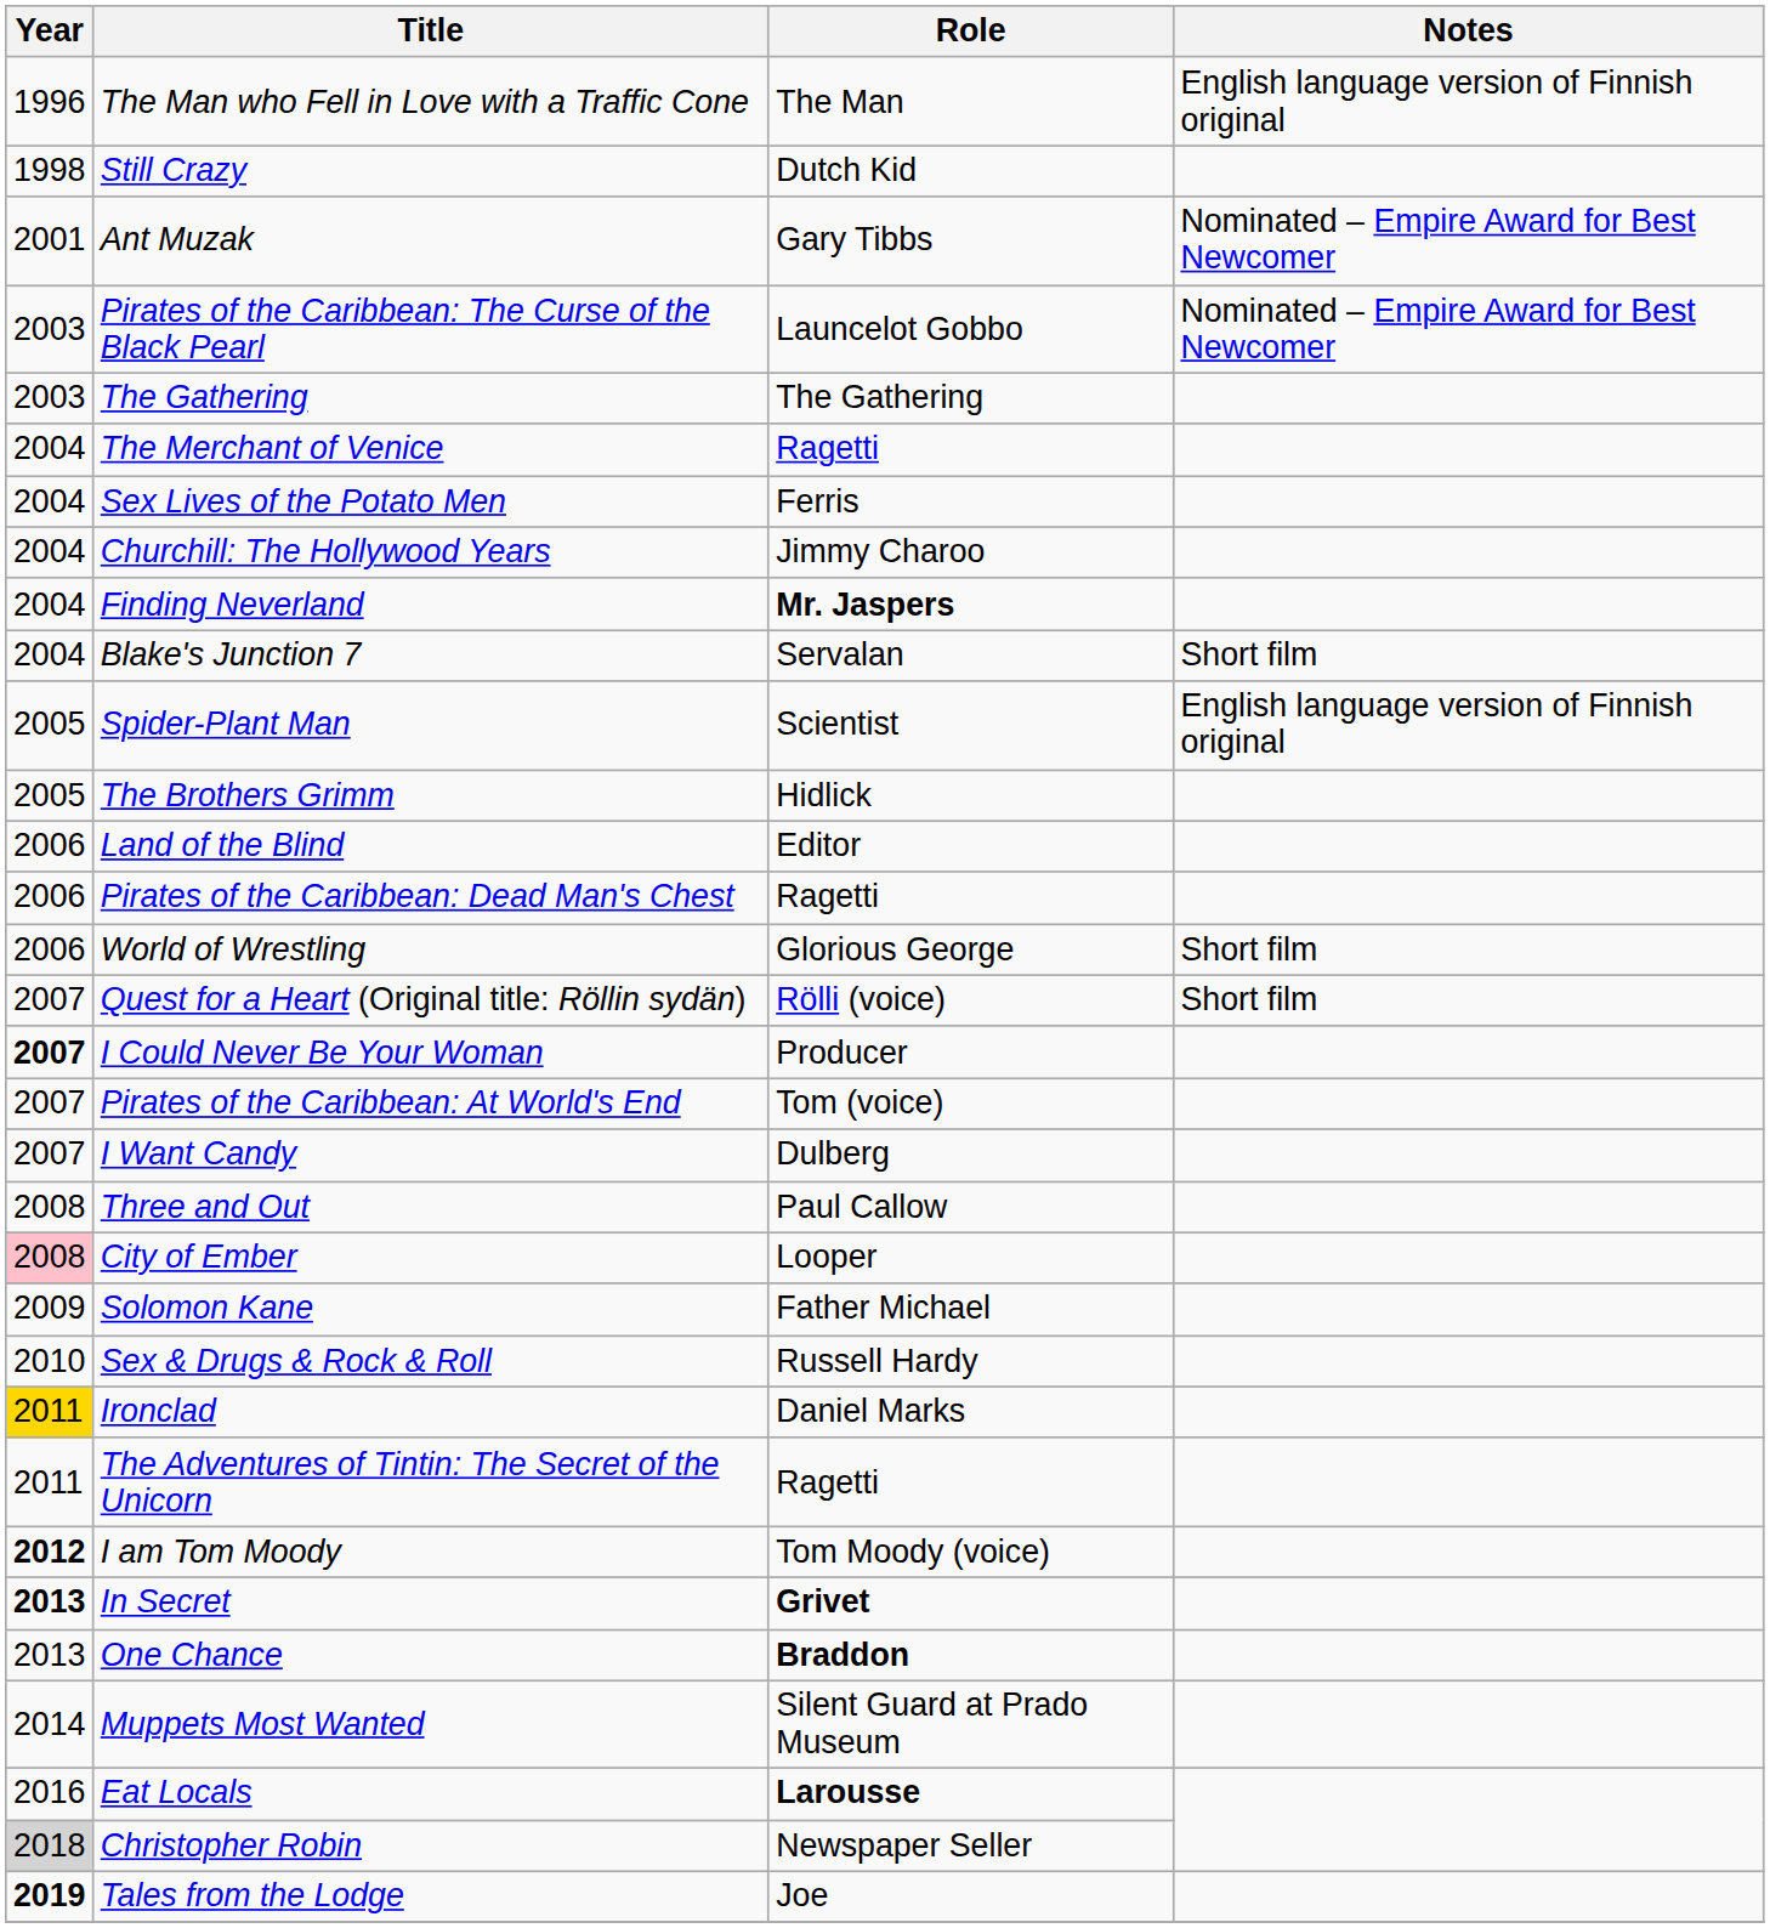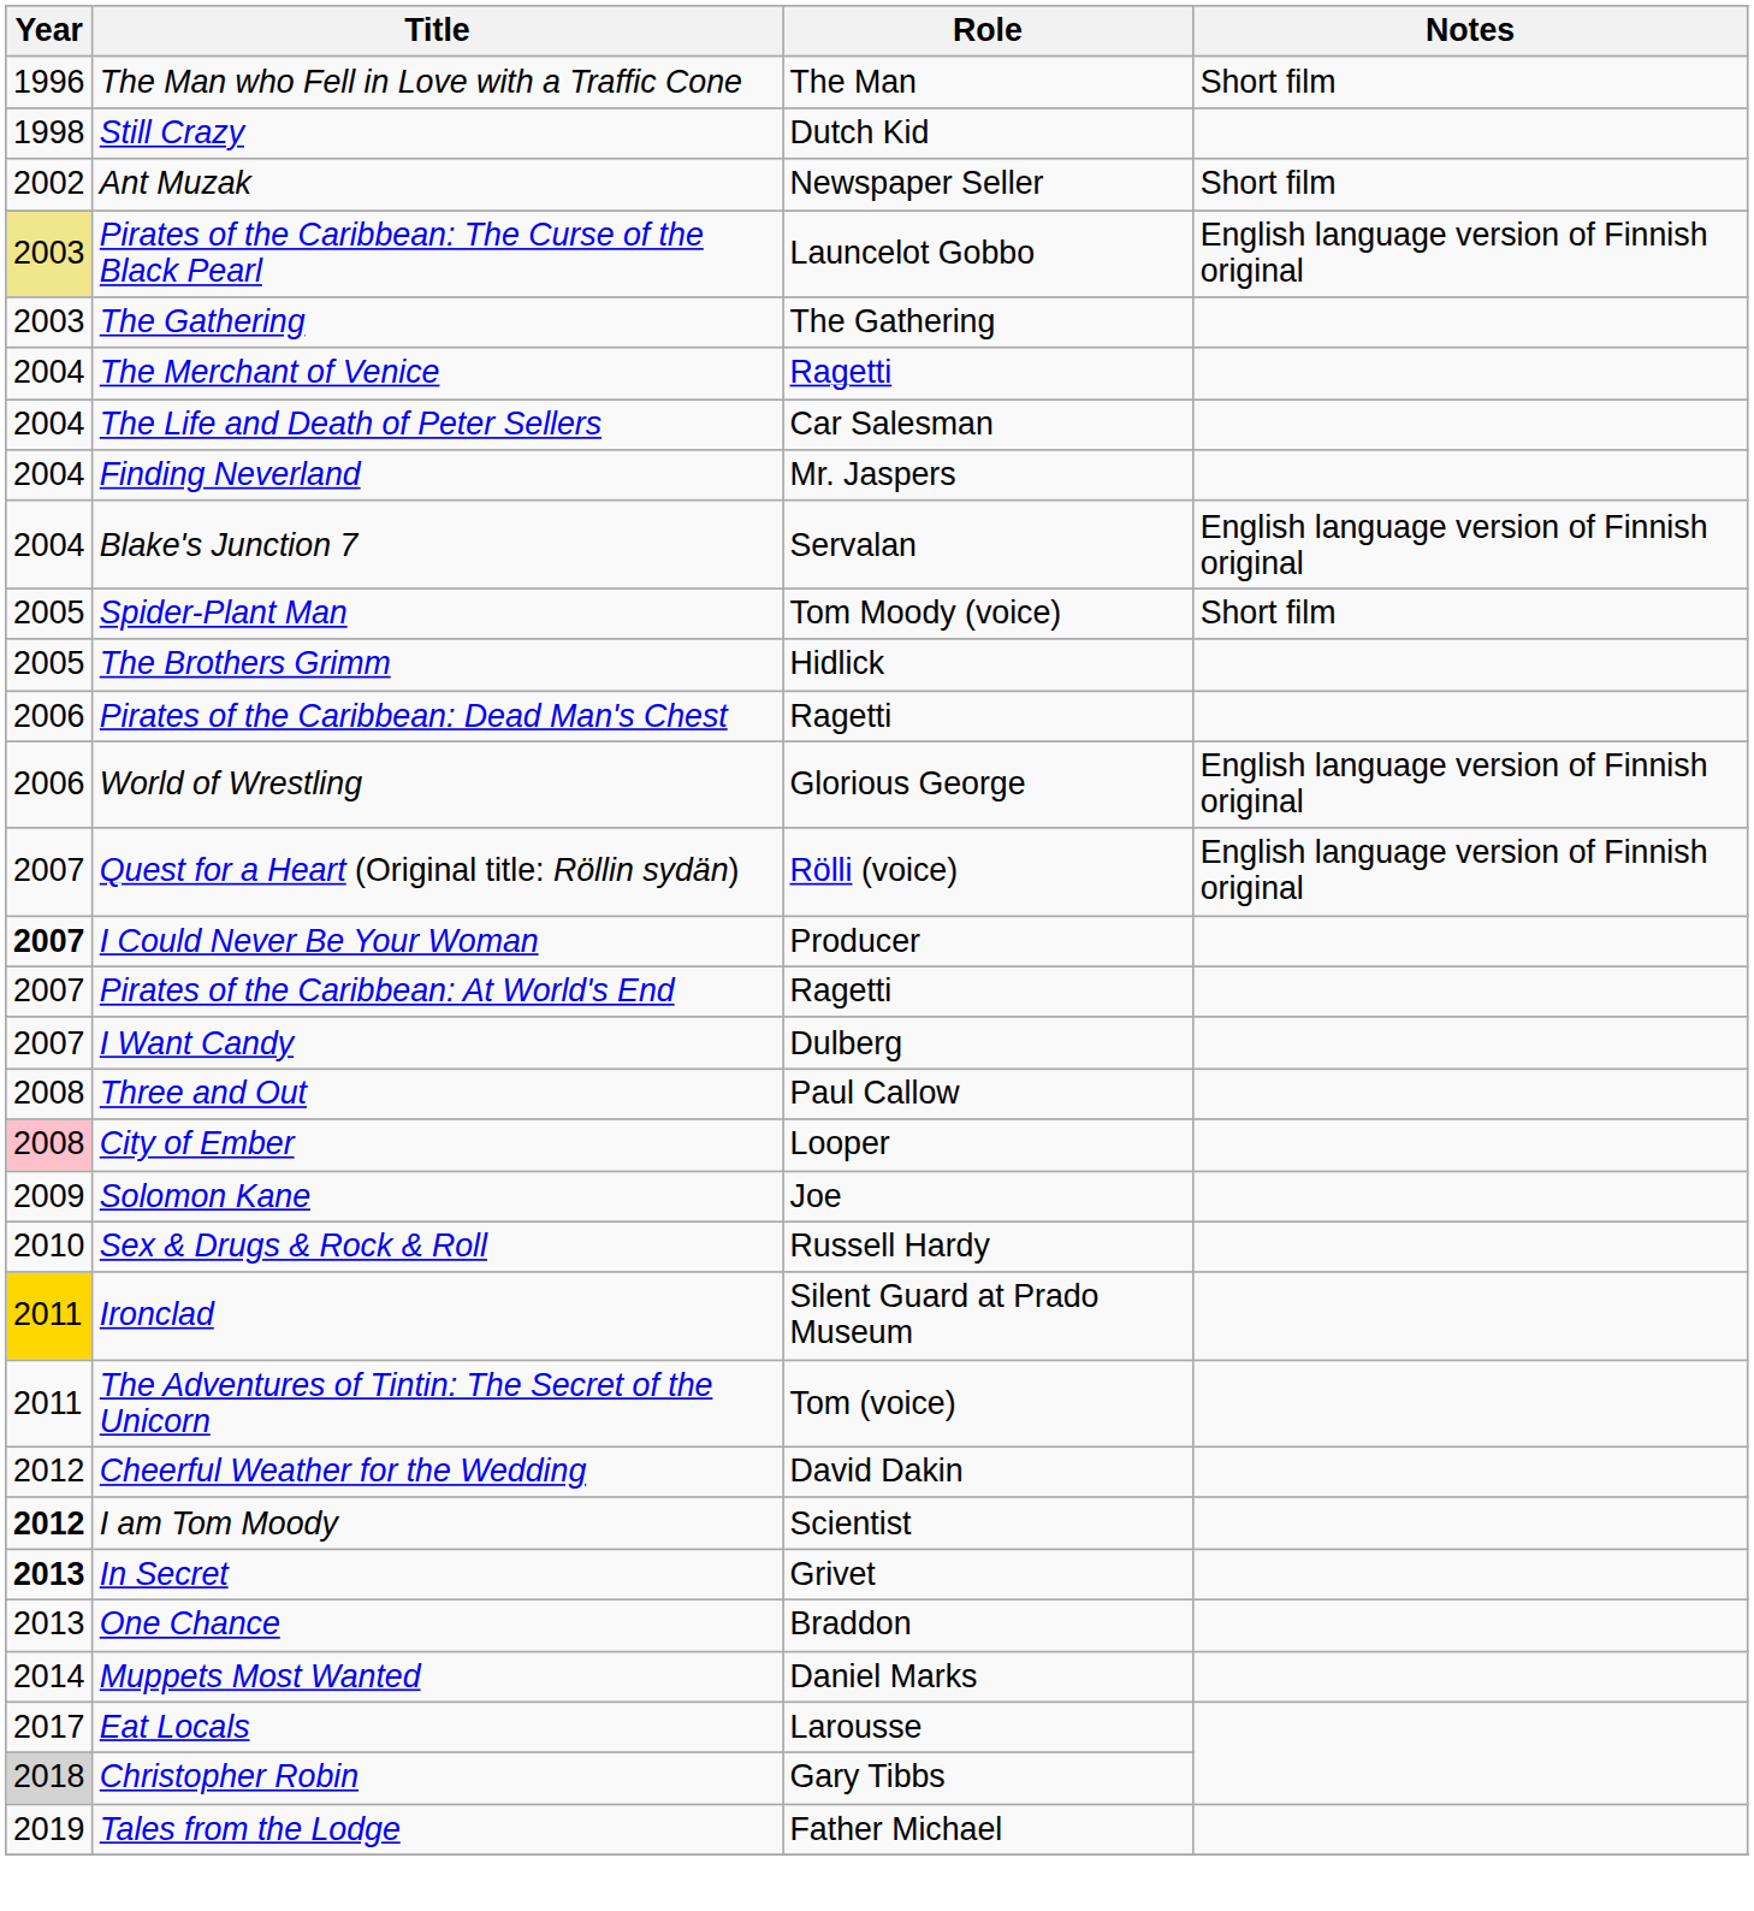 <table class="wikitable" style="font-size:100%">
 <tr style="text-align:center;">
 <th>Year</th>
 <th>Title</th>
 <th>Role</th>
 <th>Notes</th>
 </tr>
 <tr>
 <td>1996</td>
 <td><em>The Man who Fell in Love with a Traffic Cone</em></td>
 <td>The Man</td>
-<td>English language version of Finnish original</td>
+<td>Short film</td>
 </tr>
 <tr>
 <td>1998</td>
 <td><em><a href='#'>Still Crazy</a></em></td>
 <td>Dutch Kid</td>
 <td></td>
 </tr>
 <tr>
-<td>2001</td>
+<td>2002</td>
 <td><em>Ant Muzak</em></td>
-<td>Gary Tibbs</td>
-<td>Nominated – <a href='#'>Empire Award for Best Newcomer</a></td>
+<td>Newspaper Seller</td>
+<td>Short film</td>
 </tr>
 <tr>
-<td>2003</td>
+<td style="background: khaki;">2003</td>
 <td><em><a href='#'>Pirates of the Caribbean: The Curse of the Black Pearl</a></em></td>
 <td>Launcelot Gobbo</td>
-<td>Nominated – <a href='#'>Empire Award for Best Newcomer</a></td>
+<td>English language version of Finnish original</td>
 </tr>
 <tr>
 <td>2003</td>
 <td><em><a href='#'>The Gathering</a></em></td>
 <td>The Gathering</td>
 <td></td>
 </tr>
 <tr>
 <td>2004</td>
 <td><em><a href='#'>The Merchant of Venice</a></em></td>
 <td><a href='#'>Ragetti</a></td>
 <td></td>
 </tr>
 <tr>
 <td>2004</td>
-<td><em><a href='#'>Sex Lives of the Potato Men</a></em></td>
-<td>Ferris</td>
-<td></td>
-</tr>
-<tr>
-<td>2004</td>
-<td><em><a href='#'>Churchill: The Hollywood Years</a></em></td>
-<td>Jimmy Charoo</td>
+<td><em><a href='#'>The Life and Death of Peter Sellers</a></em></td>
+<td>Car Salesman</td>
 <td></td>
 </tr>
 <tr>
 <td>2004</td>
 <td><em><a href='#'>Finding Neverland</a></em></td>
-<td><strong>Mr. Jaspers</strong></td>
+<td>Mr. Jaspers</td>
 <td></td>
 </tr>
 <tr>
 <td>2004</td>
 <td><em>Blake's Junction 7</em></td>
 <td>Servalan</td>
-<td>Short film</td>
+<td>English language version of Finnish original</td>
 </tr>
 <tr>
 <td>2005</td>
 <td><em><a href='#'>Spider-Plant Man</a></em></td>
-<td>Scientist</td>
-<td>English language version of Finnish original</td>
+<td>Tom Moody (voice)</td>
+<td>Short film</td>
 </tr>
 <tr>
 <td>2005</td>
 <td><em><a href='#'>The Brothers Grimm</a></em></td>
 <td>Hidlick</td>
-<td></td>
-</tr>
-<tr>
-<td>2006</td>
-<td><em><a href='#'>Land of the Blind</a></em></td>
-<td>Editor</td>
 <td></td>
 </tr>
 <tr>
 <td>2006</td>
 <td><em><a href='#'>Pirates of the Caribbean: Dead Man's Chest</a></em></td>
 <td>Ragetti</td>
 <td></td>
 </tr>
 <tr>
 <td>2006</td>
 <td><em>World of Wrestling</em></td>
 <td>Glorious George</td>
-<td>Short film</td>
+<td>English language version of Finnish original</td>
 </tr>
 <tr>
 <td>2007</td>
 <td><em><a href='#'>Quest for a Heart</a></em> (Original title: <em>Röllin sydän</em>)</td>
 <td><a href='#'>Rölli</a> (voice)</td>
-<td>Short film</td>
+<td>English language version of Finnish original</td>
 </tr>
 <tr>
 <td><strong>2007</strong></td>
 <td><em><a href='#'>I Could Never Be Your Woman</a></em></td>
 <td>Producer</td>
 <td></td>
 </tr>
 <tr>
 <td>2007</td>
 <td><em><a href='#'>Pirates of the Caribbean: At World's End</a></em></td>
-<td>Tom (voice)</td>
+<td>Ragetti</td>
 <td></td>
 </tr>
 <tr>
 <td>2007</td>
 <td><em><a href='#'>I Want Candy</a></em></td>
 <td>Dulberg</td>
 <td></td>
 </tr>
 <tr>
 <td>2008</td>
 <td><em><a href='#'>Three and Out</a></em></td>
 <td>Paul Callow</td>
 <td></td>
 </tr>
 <tr>
 <td style="background: pink;">2008</td>
 <td><em><a href='#'>City of Ember</a></em></td>
 <td>Looper</td>
 <td></td>
 </tr>
 <tr>
 <td>2009</td>
 <td><em><a href='#'>Solomon Kane</a></em></td>
-<td>Father Michael</td>
+<td>Joe</td>
 <td></td>
 </tr>
 <tr>
 <td>2010</td>
 <td><em><a href='#'>Sex & Drugs & Rock & Roll</a></em></td>
 <td>Russell Hardy</td>
 <td></td>
 </tr>
 <tr>
 <td style="background: gold;">2011</td>
 <td><em><a href='#'>Ironclad</a></em></td>
-<td>Daniel Marks</td>
+<td>Silent Guard at Prado Museum</td>
 <td></td>
 </tr>
 <tr>
 <td>2011</td>
 <td><em><a href='#'>The Adventures of Tintin: The Secret of the Unicorn</a></em></td>
-<td>Ragetti</td>
+<td>Tom (voice)</td>
+<td></td>
+</tr>
+<tr>
+<td>2012</td>
+<td><em><a href='#'>Cheerful Weather for the Wedding</a></em></td>
+<td>David Dakin</td>
 <td></td>
 </tr>
 <tr>
 <td><strong>2012</strong></td>
 <td><em>I am Tom Moody</em></td>
-<td>Tom Moody (voice)</td>
+<td>Scientist</td>
 <td></td>
 </tr>
 <tr>
 <td><strong>2013</strong></td>
 <td><em><a href='#'>In Secret</a></em></td>
-<td><strong>Grivet</strong></td>
+<td>Grivet</td>
 <td></td>
 </tr>
 <tr>
 <td>2013</td>
 <td><em><a href='#'>One Chance</a></em></td>
-<td><strong>Braddon</strong></td>
+<td>Braddon</td>
 <td></td>
 </tr>
 <tr>
 <td>2014</td>
 <td><em><a href='#'>Muppets Most Wanted</a></em></td>
-<td>Silent Guard at Prado Museum</td>
+<td>Daniel Marks</td>
 <td></td>
 </tr>
 <tr>
-<td>2016</td>
+<td>2017</td>
 <td><em><a href='#'>Eat Locals</a></em></td>
-<td><strong>Larousse</strong></td>
+<td>Larousse</td>
 </tr>
 <tr>
 <td style="background: lightgrey;">2018</td>
 <td><em><a href='#'>Christopher Robin</a></em></td>
-<td>Newspaper Seller</td>
+<td>Gary Tibbs</td>
 </tr>
 <tr>
-<td><strong>2019</strong></td>
+<td>2019</td>
 <td><em><a href='#'>Tales from the Lodge</a></em></td>
-<td>Joe</td>
+<td>Father Michael</td>
 <td></td>
 </tr>
 <tr>
 </tr>
 </table>
